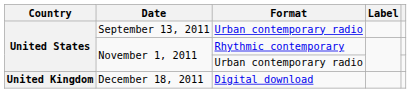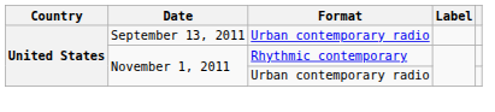 <table class="wikitable plainrowheaders">
 <tr>
 <th scope="col">Country</th>
 <th scope="col">Date</th>
 <th scope="col">Format</th>
 <th scope="col">Label</th>
 <th scope="col"></th>
 </tr>
 <tr>
 <th scope="row" rowspan="3">United States</th>
 <td>September 13, 2011</td>
 <td><a href='#'>Urban contemporary radio</a></td>
 <td></td>
 <td></td>
 </tr>
 <tr>
 <td rowspan="2">November 1, 2011</td>
 <td><a href='#'>Rhythmic contemporary</a></td>
 <td rowspan="2"></td>
 <td></td>
 </tr>
 <tr>
 <td>Urban contemporary radio</td>
 <td></td>
 </tr>
-<tr>
-<th scope="row">United Kingdom</th>
-<td>December 18, 2011</td>
-<td><a href='#'>Digital download</a></td>
-<td></td>
-<td></td>
-</tr>
 </table>
